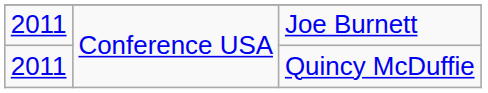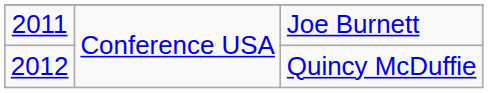 <table class="wikitable">
 <tr>
 </tr>
 <tr>
 </tr>
 <tr>
 <td align=center><a href='#'>2011</a></td>
 <td rowspan=2><a href='#'>Conference USA</a></td>
 <td><a href='#'>Joe Burnett</a></td>
 </tr>
 <tr>
-<td align=center><a href='#'>2011</a></td>
+<td align=center><a href='#'>2012</a></td>
 <td><a href='#'>Quincy McDuffie</a></td>
 </tr>
 </table>
